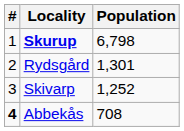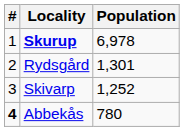 <table class="wikitable">
 <tr>
 <th>#</th>
 <th>Locality</th>
 <th>Population</th>
 </tr>
 <tr>
 <td>1</td>
 <td><strong><a href='#'>Skurup</a></strong></td>
-<td>6,798</td>
+<td>6,978</td>
 </tr>
 <tr>
 <td>2</td>
 <td><a href='#'>Rydsgård</a></td>
 <td>1,301</td>
 </tr>
 <tr>
 <td>3</td>
 <td><a href='#'>Skivarp</a></td>
 <td>1,252</td>
 </tr>
 <tr>
 <td><strong>4</strong></td>
 <td><a href='#'>Abbekås</a></td>
-<td>708</td>
+<td>780</td>
 </tr>
 </table>
